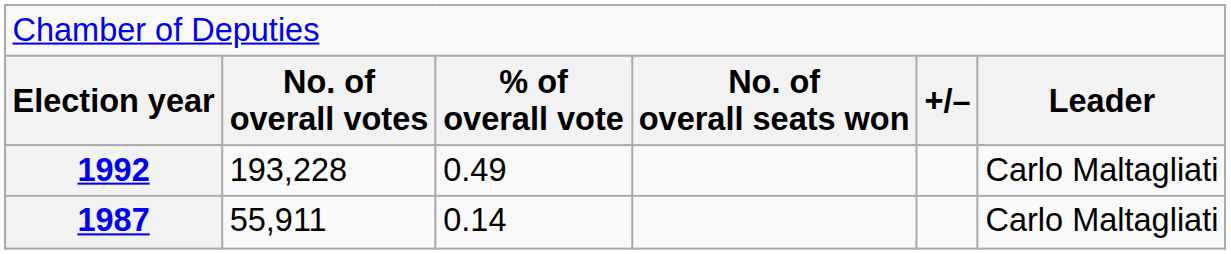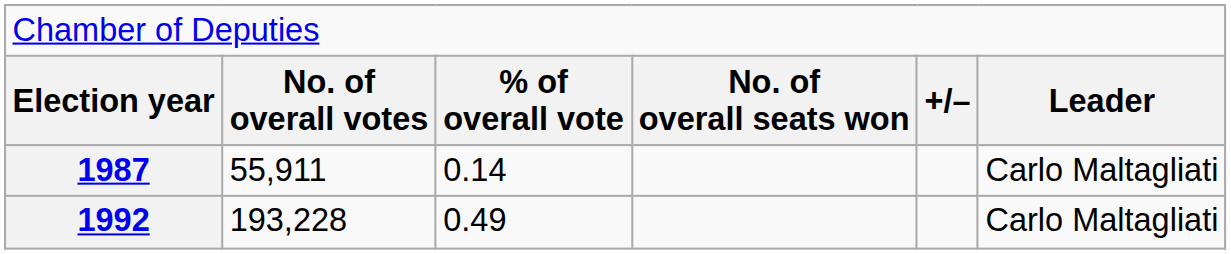 <table class=wikitable>
 <tr>
 <td colspan=6><a href='#'>Chamber of Deputies</a></td>
 </tr>
 <tr>
 <th>Election year</th>
 <th>No. of<br>overall votes</th>
 <th>% of<br>overall vote</th>
 <th>No. of<br>overall seats won</th>
 <th>+/–</th>
 <th>Leader</th>
 </tr>
 <tr>
+<th><a href='#'>1987</a></th>
+<td>55,911</td>
+<td>0.14</td>
+<td></td>
+<td></td>
+<td>Carlo Maltagliati</td>
+</tr>
+<tr>
 <th><a href='#'>1992</a></th>
 <td>193,228</td>
 <td>0.49</td>
 <td></td>
 <td></td>
 <td>Carlo Maltagliati</td>
 </tr>
-<tr>
-<th><a href='#'>1987</a></th>
-<td>55,911</td>
-<td>0.14</td>
-<td></td>
-<td></td>
-<td>Carlo Maltagliati</td>
-</tr>
 </table>
